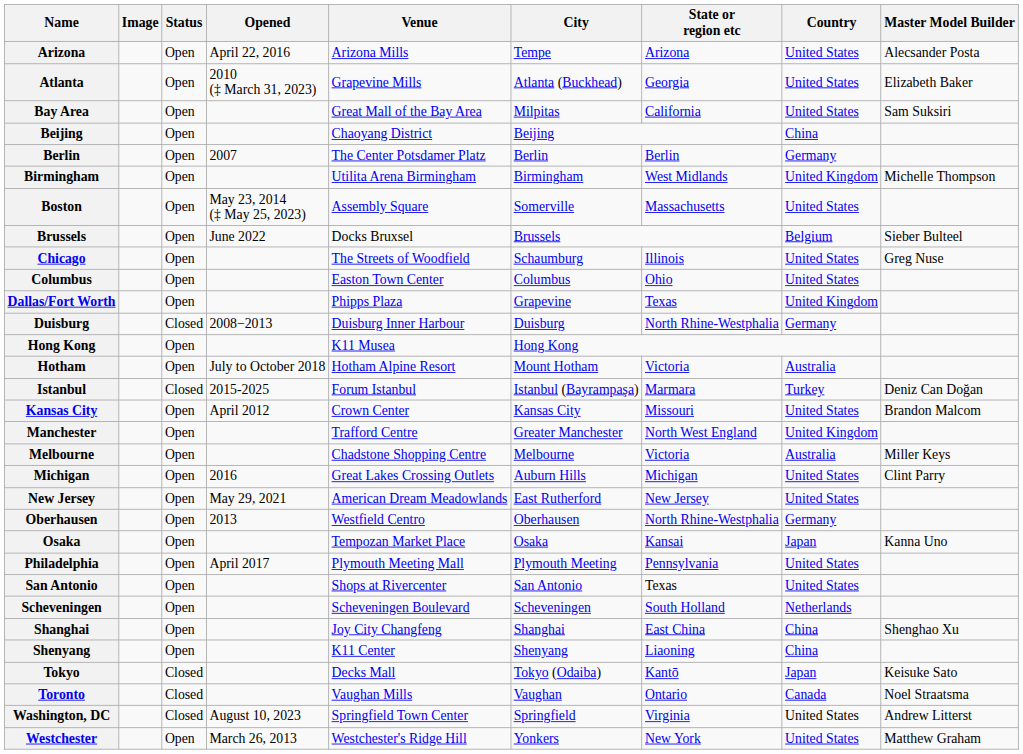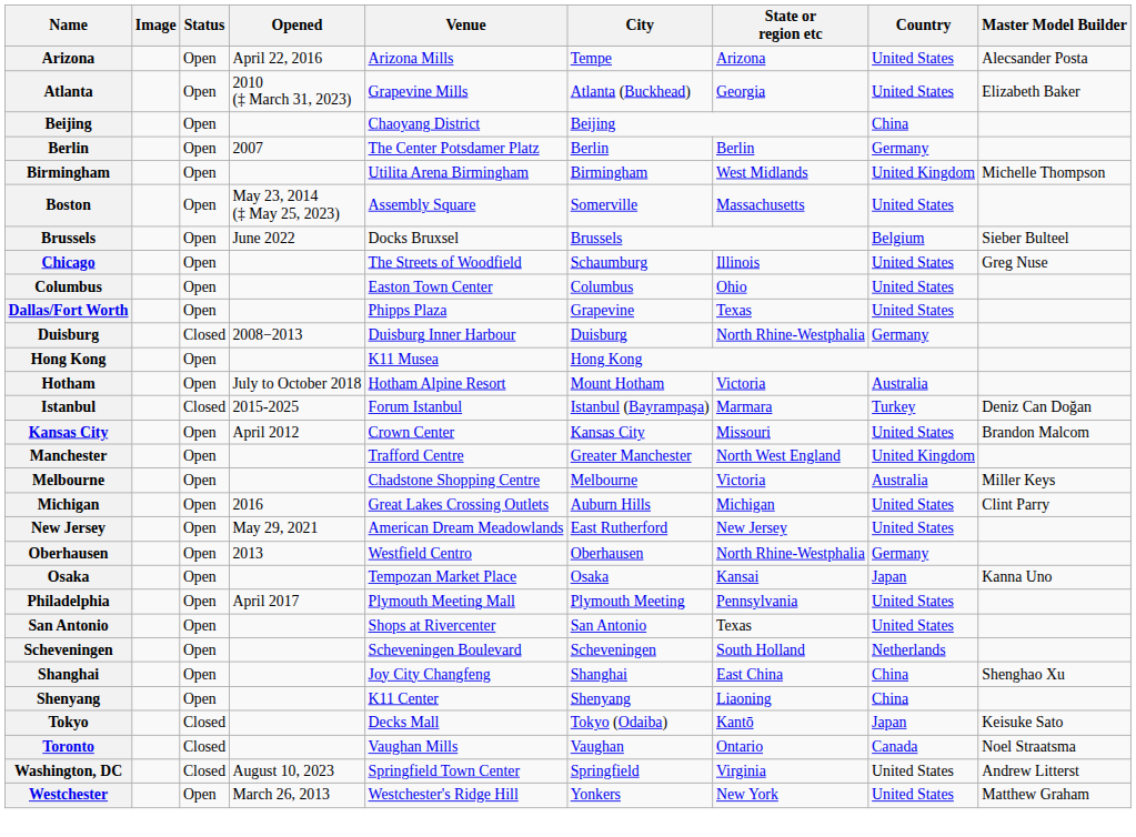 <table class="wikitable sortable">
 <tr>
 <th>Name</th>
 <th>Image</th>
 <th>Status</th>
 <th>Opened</th>
 <th>Venue</th>
 <th>City</th>
 <th>State or<br>region etc</th>
 <th>Country</th>
 <th>Master Model Builder</th>
 </tr>
 <tr>
 <th>Arizona</th>
 <td></td>
 <td>Open</td>
 <td data-sort-value=2016-4-22>April 22, 2016</td>
 <td><a href='#'>Arizona Mills</a></td>
 <td><a href='#'>Tempe</a></td>
 <td><a href='#'>Arizona</a></td>
 <td><a href='#'>United States</a></td>
 <td>Alecsander Posta</td>
 </tr>
 <tr>
 <th>Atlanta</th>
 <td></td>
 <td>Open</td>
 <td data-sort-value=2010-1-1>2010<br>(‡ March 31, 2023)</td>
 <td><a href='#'>Grapevine Mills</a></td>
 <td><a href='#'>Atlanta</a> (<a href='#'>Buckhead</a>)</td>
 <td><a href='#'>Georgia</a></td>
 <td><a href='#'>United States</a></td>
 <td>Elizabeth Baker</td>
-</tr>
-<tr>
-<th>Bay Area</th>
-<td></td>
-<td>Open</td>
-<td></td>
-<td><a href='#'>Great Mall of the Bay Area</a></td>
-<td><a href='#'>Milpitas</a></td>
-<td><a href='#'>California</a></td>
-<td><a href='#'>United States</a></td>
-<td>Sam Suksiri</td>
 </tr>
 <tr>
 <th>Beijing</th>
 <td></td>
 <td>Open</td>
 <td></td>
 <td><a href='#'>Chaoyang District</a></td>
 <td colspan="2"><a href='#'>Beijing</a></td>
 <td><a href='#'>China</a></td>
 <td></td>
 </tr>
 <tr>
 <th>Berlin</th>
 <td></td>
 <td>Open</td>
 <td>2007</td>
 <td><a href='#'>The Center Potsdamer Platz</a></td>
 <td><a href='#'>Berlin</a></td>
 <td><a href='#'>Berlin</a></td>
 <td><a href='#'>Germany</a></td>
 <td></td>
 </tr>
 <tr>
 <th>Birmingham</th>
 <td></td>
 <td>Open</td>
 <td></td>
 <td><a href='#'>Utilita Arena Birmingham</a></td>
 <td><a href='#'>Birmingham</a></td>
 <td><a href='#'>West Midlands</a></td>
 <td><a href='#'>United Kingdom</a></td>
 <td>Michelle Thompson</td>
 </tr>
 <tr>
 <th>Boston</th>
 <td></td>
 <td>Open</td>
 <td data-sort-value=2014-5-23>May 23, 2014 <br>(‡ May 25, 2023)</td>
 <td><a href='#'>Assembly Square</a></td>
 <td><a href='#'>Somerville</a></td>
 <td><a href='#'>Massachusetts</a></td>
 <td><a href='#'>United States</a></td>
 <td></td>
 </tr>
 <tr>
 <th>Brussels</th>
 <td></td>
 <td>Open</td>
 <td data-sort-value=2022-6-1>June 2022</td>
 <td>Docks Bruxsel</td>
 <td colspan="2"><a href='#'>Brussels</a></td>
 <td><a href='#'>Belgium</a></td>
 <td>Sieber Bulteel</td>
 </tr>
 <tr>
 <th><a href='#'>Chicago</a></th>
 <td></td>
 <td>Open</td>
 <td></td>
 <td data-sort-value="streets of woodfield, the"><a href='#'>The Streets of Woodfield</a></td>
 <td><a href='#'>Schaumburg</a></td>
 <td><a href='#'>Illinois</a></td>
 <td><a href='#'>United States</a></td>
 <td>Greg Nuse</td>
 </tr>
 <tr>
 <th>Columbus</th>
 <td></td>
 <td>Open</td>
 <td></td>
 <td><a href='#'>Easton Town Center</a></td>
 <td><a href='#'>Columbus</a></td>
 <td><a href='#'>Ohio</a></td>
 <td><a href='#'>United States</a></td>
 <td></td>
 </tr>
 <tr>
 <th><a href='#'>Dallas/Fort Worth</a></th>
 <td></td>
 <td>Open</td>
 <td></td>
 <td><a href='#'>Phipps Plaza</a></td>
 <td><a href='#'>Grapevine</a></td>
 <td><a href='#'>Texas</a></td>
-<td><a href='#'>United Kingdom</a></td>
+<td><a href='#'>United States</a></td>
 <td></td>
 </tr>
 <tr>
 <th>Duisburg</th>
 <td></td>
 <td>Closed</td>
 <td>2008−2013</td>
 <td><a href='#'>Duisburg Inner Harbour</a></td>
 <td><a href='#'>Duisburg</a></td>
 <td><a href='#'>North Rhine-Westphalia</a></td>
 <td><a href='#'>Germany</a></td>
 <td></td>
 </tr>
 <tr>
 <th>Hong Kong</th>
 <td></td>
 <td>Open</td>
 <td></td>
 <td><a href='#'>K11 Musea</a></td>
 <td colspan="3"><a href='#'>Hong Kong</a></td>
 <td></td>
 </tr>
 <tr>
 <th>Hotham</th>
 <td></td>
 <td>Open</td>
 <td data-sort-value=2018-7-1>July to October 2018</td>
 <td><a href='#'>Hotham Alpine Resort</a></td>
 <td><a href='#'>Mount Hotham</a></td>
 <td><a href='#'>Victoria</a></td>
 <td><a href='#'>Australia</a></td>
 <td></td>
 </tr>
 <tr>
 <th>Istanbul</th>
 <td></td>
 <td>Closed</td>
 <td>2015-2025</td>
 <td><a href='#'>Forum Istanbul</a></td>
 <td><a href='#'>Istanbul</a> (<a href='#'>Bayrampaşa</a>)</td>
 <td><a href='#'>Marmara</a></td>
 <td><a href='#'>Turkey</a></td>
 <td>Deniz Can Doğan</td>
 </tr>
 <tr>
 <th><a href='#'>Kansas City</a></th>
 <td></td>
 <td>Open</td>
 <td data-sort-value=2012-4-1>April 2012</td>
 <td><a href='#'>Crown Center</a></td>
 <td><a href='#'>Kansas City</a></td>
 <td><a href='#'>Missouri</a></td>
 <td><a href='#'>United States</a></td>
 <td>Brandon Malcom</td>
 </tr>
 <tr>
 <th>Manchester</th>
 <td></td>
 <td>Open</td>
 <td></td>
 <td><a href='#'>Trafford Centre</a></td>
 <td><a href='#'>Greater Manchester</a></td>
 <td><a href='#'>North West England</a></td>
 <td><a href='#'>United Kingdom</a></td>
 <td></td>
 </tr>
 <tr>
 <th>Melbourne</th>
 <td></td>
 <td>Open</td>
 <td></td>
 <td><a href='#'>Chadstone Shopping Centre</a></td>
 <td><a href='#'>Melbourne</a></td>
 <td><a href='#'>Victoria</a></td>
 <td><a href='#'>Australia</a></td>
 <td>Miller Keys</td>
 </tr>
 <tr>
 <th>Michigan</th>
 <td></td>
 <td>Open</td>
 <td>2016</td>
 <td><a href='#'>Great Lakes Crossing Outlets</a></td>
 <td><a href='#'>Auburn Hills</a></td>
 <td><a href='#'>Michigan</a></td>
 <td><a href='#'>United States</a></td>
 <td>Clint Parry</td>
 </tr>
 <tr>
 <th>New Jersey</th>
 <td></td>
 <td>Open</td>
 <td data-sort-value=2021-5-29>May 29, 2021</td>
 <td><a href='#'>American Dream Meadowlands</a></td>
 <td><a href='#'>East Rutherford</a></td>
 <td><a href='#'>New Jersey</a></td>
 <td><a href='#'>United States</a></td>
 <td></td>
 </tr>
 <tr>
 <th>Oberhausen</th>
 <td></td>
 <td>Open</td>
 <td>2013</td>
 <td><a href='#'>Westfield Centro</a></td>
 <td><a href='#'>Oberhausen</a></td>
 <td><a href='#'>North Rhine-Westphalia</a></td>
 <td><a href='#'>Germany</a></td>
 <td></td>
 </tr>
 <tr>
 <th>Osaka</th>
 <td></td>
 <td>Open</td>
 <td></td>
 <td><a href='#'>Tempozan Market Place</a></td>
 <td><a href='#'>Osaka</a></td>
 <td><a href='#'>Kansai</a></td>
 <td><a href='#'>Japan</a></td>
 <td>Kanna Uno</td>
 </tr>
 <tr>
 <th>Philadelphia</th>
 <td></td>
 <td>Open</td>
 <td data-sort-value=2017-4-1>April 2017</td>
 <td><a href='#'>Plymouth Meeting Mall</a></td>
 <td><a href='#'>Plymouth Meeting</a></td>
 <td><a href='#'>Pennsylvania</a></td>
 <td><a href='#'>United States</a></td>
 <td></td>
 </tr>
 <tr>
 <th>San Antonio</th>
 <td></td>
 <td>Open</td>
 <td></td>
 <td><a href='#'>Shops at Rivercenter</a></td>
 <td><a href='#'>San Antonio</a></td>
 <td>Texas</td>
 <td><a href='#'>United States</a></td>
 <td></td>
 </tr>
 <tr>
 <th>Scheveningen</th>
 <td></td>
 <td>Open</td>
 <td></td>
 <td><a href='#'>Scheveningen Boulevard</a></td>
 <td><a href='#'>Scheveningen</a></td>
 <td><a href='#'>South Holland</a></td>
 <td><a href='#'>Netherlands</a></td>
 <td></td>
 </tr>
 <tr>
 <th>Shanghai</th>
 <td></td>
 <td>Open</td>
 <td></td>
 <td><a href='#'>Joy City Changfeng</a></td>
 <td><a href='#'>Shanghai</a></td>
 <td><a href='#'>East China</a></td>
 <td><a href='#'>China</a></td>
 <td>Shenghao Xu</td>
 </tr>
 <tr>
 <th>Shenyang</th>
 <td></td>
 <td>Open</td>
 <td></td>
 <td><a href='#'>K11 Center</a></td>
 <td><a href='#'>Shenyang</a></td>
 <td><a href='#'>Liaoning</a></td>
 <td><a href='#'>China</a></td>
 <td></td>
 </tr>
 <tr>
 <th>Tokyo</th>
 <td></td>
 <td>Closed</td>
 <td></td>
 <td><a href='#'>Decks Mall</a></td>
 <td><a href='#'>Tokyo</a> (<a href='#'>Odaiba</a>)</td>
 <td><a href='#'>Kantō</a></td>
 <td><a href='#'>Japan</a></td>
 <td>Keisuke Sato</td>
 </tr>
 <tr>
 <th><a href='#'>Toronto</a></th>
 <td></td>
 <td>Closed</td>
 <td></td>
 <td><a href='#'>Vaughan Mills</a></td>
 <td><a href='#'>Vaughan</a></td>
 <td><a href='#'>Ontario</a></td>
 <td><a href='#'>Canada</a></td>
 <td>Noel Straatsma</td>
 </tr>
 <tr>
 <th>Washington, DC</th>
 <td></td>
 <td>Closed</td>
 <td>August 10, 2023</td>
 <td><a href='#'>Springfield Town Center</a></td>
 <td><a href='#'>Springfield</a></td>
 <td><a href='#'>Virginia</a></td>
 <td>United States</td>
 <td>Andrew Litterst</td>
 </tr>
 <tr>
 <th><a href='#'>Westchester</a></th>
 <td></td>
 <td>Open</td>
 <td data-sort-value=2013-3-26>March 26, 2013</td>
 <td><a href='#'>Westchester's Ridge Hill</a></td>
 <td><a href='#'>Yonkers</a></td>
 <td><a href='#'>New York</a></td>
 <td><a href='#'>United States</a></td>
 <td>Matthew Graham</td>
 </tr>
 </table>
